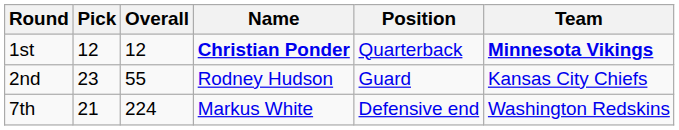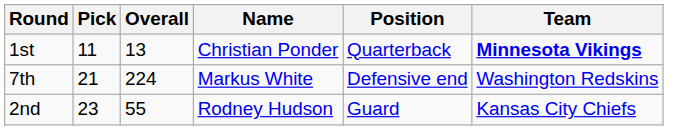 <table class="wikitable">
 <tr>
 <th>Round</th>
 <th>Pick</th>
 <th>Overall</th>
 <th>Name</th>
 <th>Position</th>
 <th>Team</th>
 </tr>
 <tr>
 <td>1st</td>
-<td>12</td>
-<td>12</td>
-<td><strong><a href='#'>Christian Ponder</a></strong></td>
+<td>11</td>
+<td>13</td>
+<td><a href='#'>Christian Ponder</a></td>
 <td><a href='#'>Quarterback</a></td>
 <td><strong><a href='#'>Minnesota Vikings</a></strong></td>
+</tr>
+<tr>
+<td>7th</td>
+<td>21</td>
+<td>224</td>
+<td><a href='#'>Markus White</a></td>
+<td><a href='#'>Defensive end</a></td>
+<td><a href='#'>Washington Redskins</a></td>
 </tr>
 <tr>
 <td>2nd</td>
 <td>23</td>
 <td>55</td>
 <td><a href='#'>Rodney Hudson</a></td>
 <td><a href='#'>Guard</a></td>
 <td><a href='#'>Kansas City Chiefs</a></td>
 </tr>
-<tr>
-<td>7th</td>
-<td>21</td>
-<td>224</td>
-<td><a href='#'>Markus White</a></td>
-<td><a href='#'>Defensive end</a></td>
-<td><a href='#'>Washington Redskins</a></td>
-</tr>
 </table>
